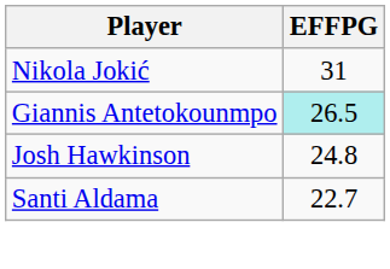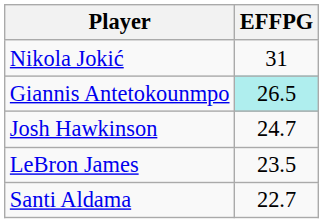 <table class="wikitable">
 <tr>
 <th>Player</th>
 <th>EFFPG</th>
 </tr>
 <tr>
 <td> <a href='#'>Nikola Jokić</a></td>
 <td align=center>31</td>
 </tr>
 <tr>
 <td> <a href='#'>Giannis Antetokounmpo</a></td>
 <td align=center style="background: paleturquoise;">26.5</td>
 </tr>
 <tr>
 <td> <a href='#'>Josh Hawkinson</a></td>
-<td align=center>24.8</td>
+<td align=center>24.7</td>
+</tr>
+<tr>
+<td> <a href='#'>LeBron James</a></td>
+<td align=center>23.5</td>
 </tr>
 <tr>
 <td> <a href='#'>Santi Aldama</a></td>
 <td align=center>22.7</td>
 </tr>
 </table>
